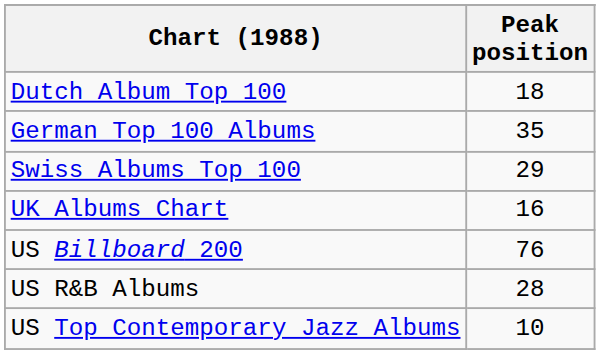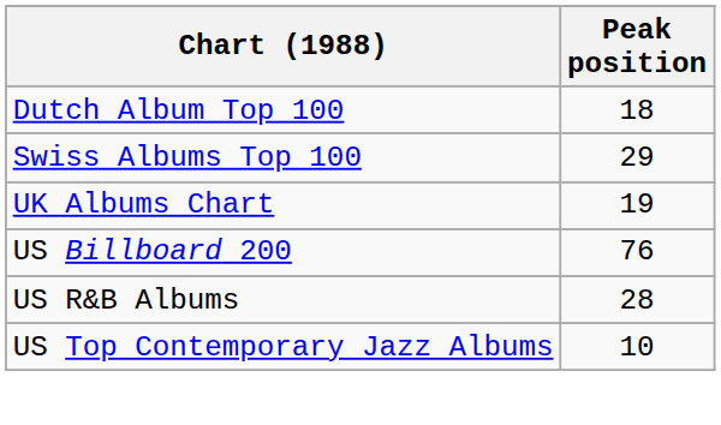 <table class="wikitable sortable">
 <tr>
 </tr>
 <tr>
 <th>Chart (1988)</th>
 <th>Peak<br>position</th>
 </tr>
 <tr>
 <td><a href='#'>Dutch Album Top 100</a></td>
 <td style="text-align:center;">18</td>
 </tr>
 <tr>
-<td><a href='#'>German Top 100 Albums</a></td>
-<td style="text-align:center;">35</td>
-</tr>
-<tr>
 <td><a href='#'>Swiss Albums Top 100</a></td>
 <td style="text-align:center;">29</td>
 </tr>
 <tr>
 <td><a href='#'>UK Albums Chart</a></td>
-<td style="text-align:center;">16</td>
+<td style="text-align:center;">19</td>
 </tr>
 <tr>
 <td>US <a href='#'><em>Billboard</em> 200</a></td>
 <td style="text-align:center;">76</td>
 </tr>
 <tr>
 <td>US R&B Albums</td>
 <td style="text-align:center;">28</td>
 </tr>
 <tr>
 <td>US <a href='#'>Top Contemporary Jazz Albums</a></td>
 <td style="text-align:center;">10</td>
 </tr>
 </table>
